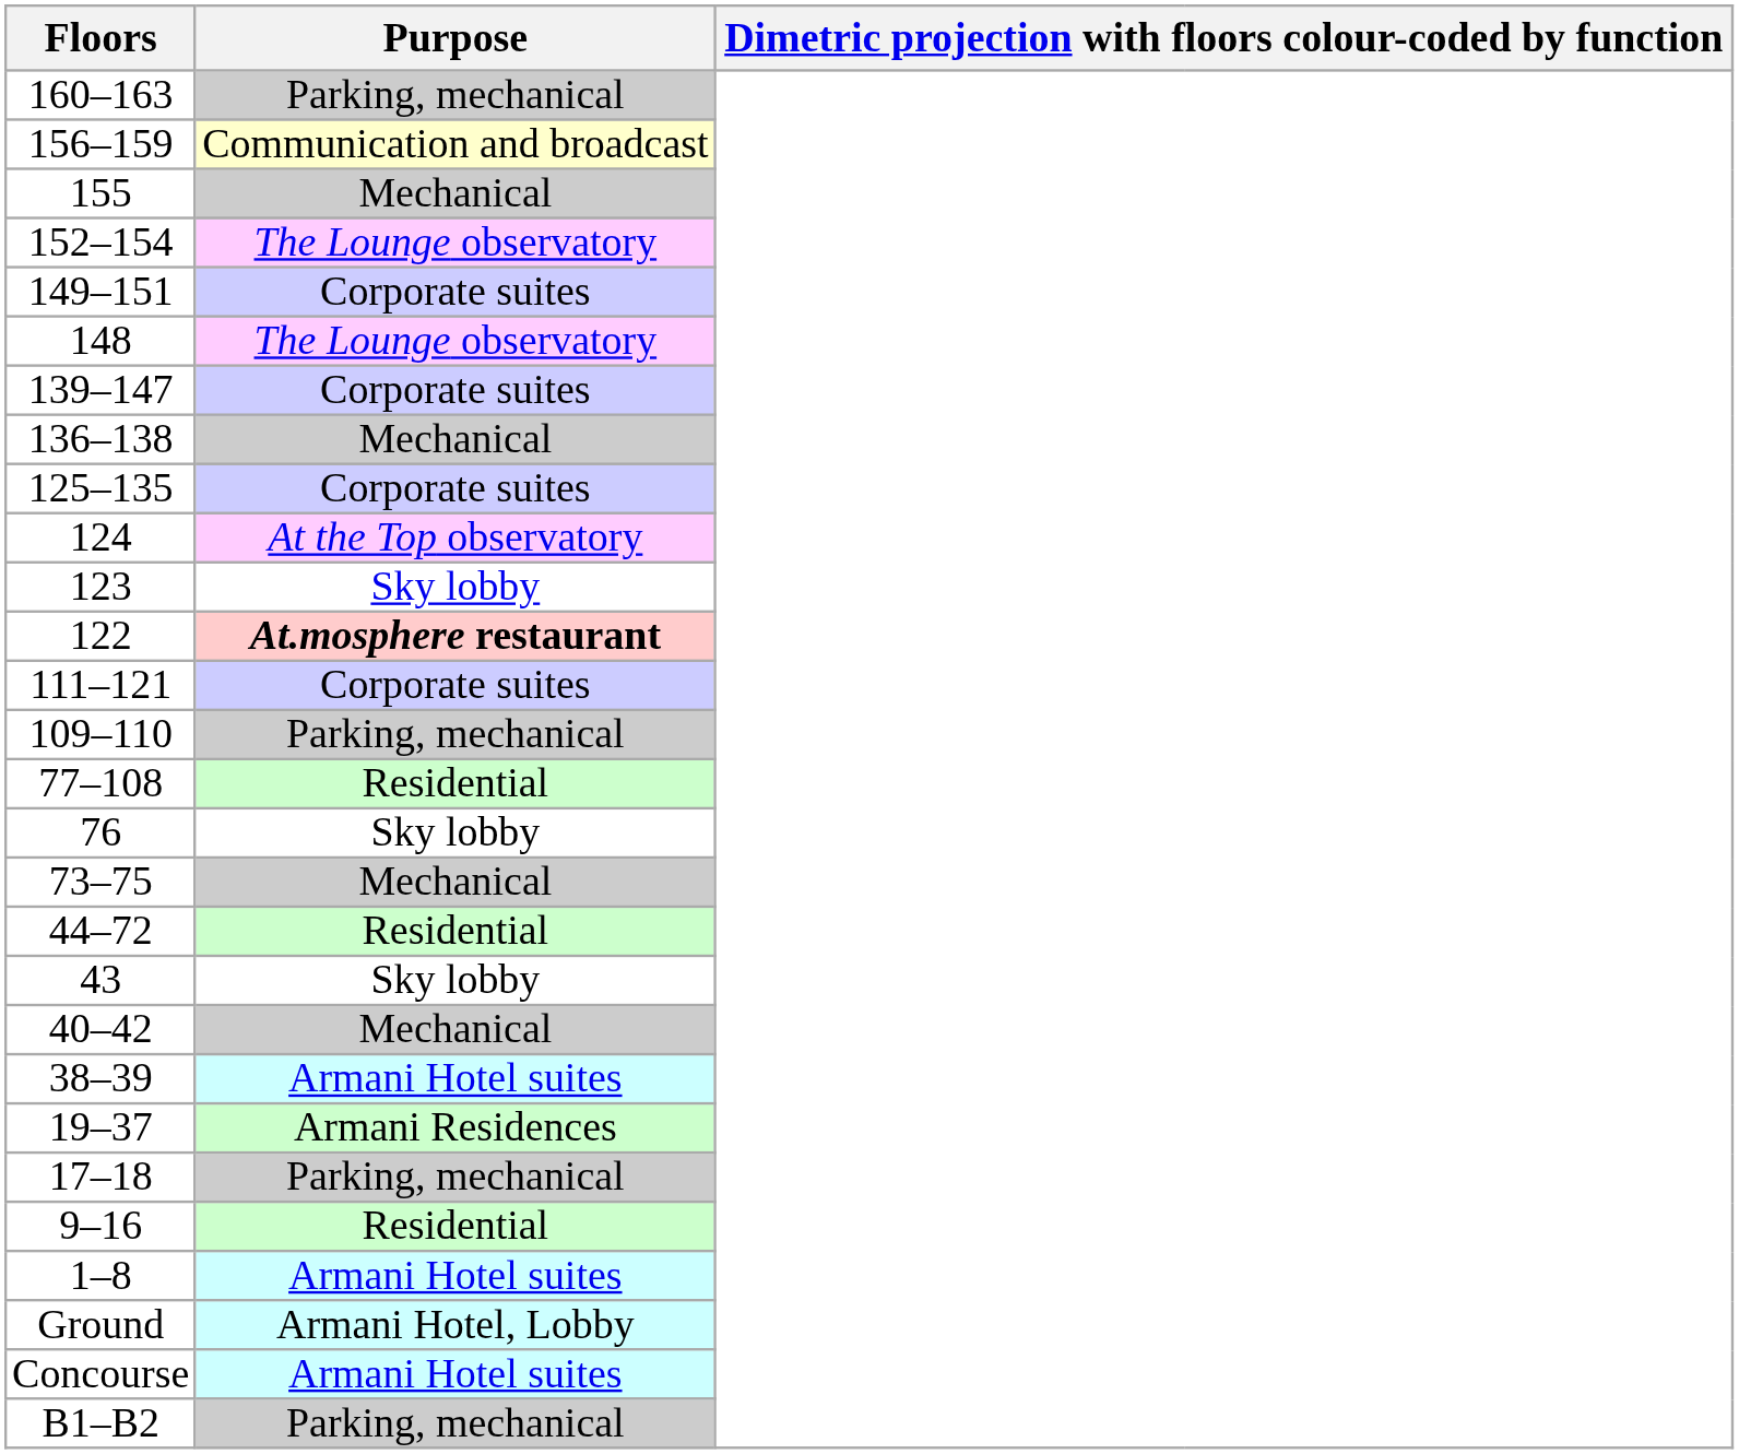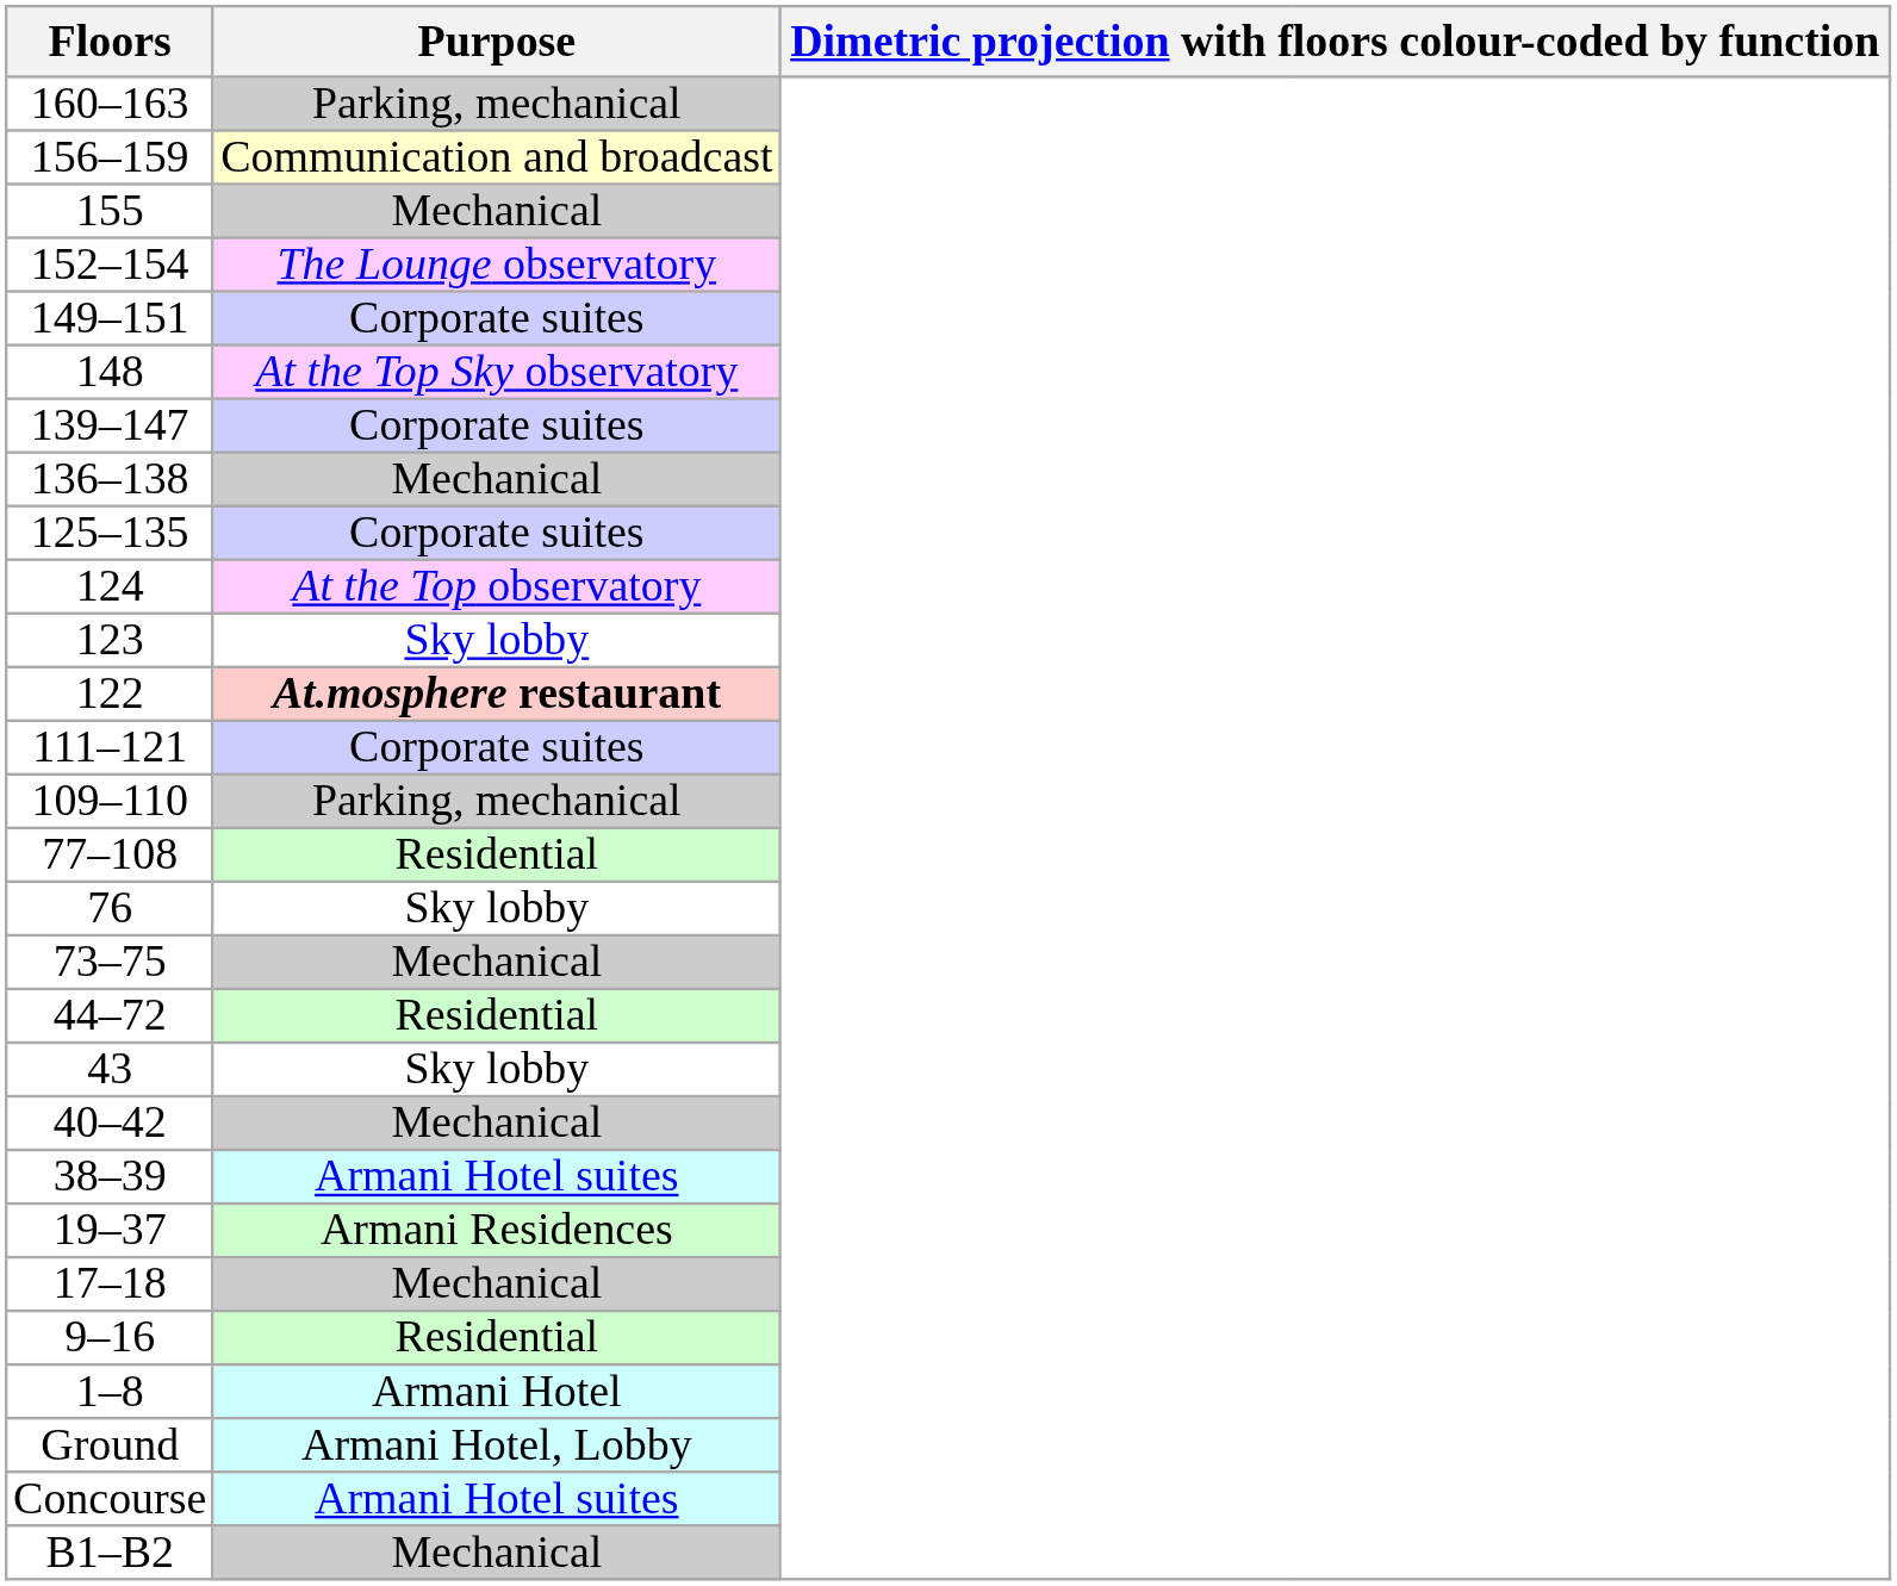 <table class="wikitable" style="text-align:center; background:transparent;">
 <tr>
 <th>Floors</th>
 <th>Purpose</th>
 <th colspan="2"><a href='#'>Dimetric projection</a> with floors colour-coded by function</th>
 </tr>
 <tr>
 <td style="padding:0 2px;">160–163</td>
 <td style="padding:0 2px;background:#ccc;">Parking, mechanical</td>
 <td rowspan="28" style="border-right:none; padding-bottom:1.1em; padding-left:1em; vertical-align:bottom;"><br></td>
 <td rowspan="28" style="border-left:none; vertical-align:bottom; padding:.7em;"><br></td>
 </tr>
 <tr>
 <td style="padding:0 2px;">156–159</td>
 <td style="padding:0 2px;background:#ffc;">Communication and broadcast</td>
 </tr>
 <tr>
 <td style="padding:0 2px;">155</td>
 <td style="padding:0 2px;background:#ccc;">Mechanical</td>
 </tr>
 <tr>
 <td style="padding:0 2px;">152–154</td>
 <td style="padding:0 2px;background:#fcf;"><a href='#'><em>The Lounge</em> observatory</a></td>
 </tr>
 <tr>
 <td style="padding:0 2px;">149–151</td>
 <td style="padding:0 2px;background:#ccf;">Corporate suites</td>
 </tr>
 <tr>
 <td style="padding:0 2px;">148</td>
-<td style="padding:0 2px;background:#fcf;"><a href='#'><em>The Lounge</em> observatory</a></td>
+<td style="padding:0 2px;background:#fcf;"><a href='#'><em>At the Top Sky</em> observatory</a></td>
 </tr>
 <tr>
 <td style="padding:0 2px;">139–147</td>
 <td style="padding:0 2px;background:#ccf;">Corporate suites</td>
 </tr>
 <tr>
 <td style="padding:0 2px;">136–138</td>
 <td style="padding:0 2px;background:#ccc;">Mechanical</td>
 </tr>
 <tr>
 <td style="padding:0 2px;">125–135</td>
 <td style="padding:0 2px;background:#ccf;">Corporate suites</td>
 </tr>
 <tr>
 <td style="padding:0 2px;">124</td>
 <td style="padding:0 2px;background:#fcf;"><a href='#'><em>At the Top</em> observatory</a></td>
 </tr>
 <tr>
 <td style="padding:0 2px;">123</td>
 <td style="padding:0 2px;background:#fff;"><a href='#'>Sky lobby</a></td>
 </tr>
 <tr>
 <td style="padding:0 2px;">122</td>
 <td style="padding:0 2px;background:#fcc;"><strong><em>At.mosphere</em> restaurant</strong></td>
 </tr>
 <tr>
 <td style="padding:0 2px;">111–121</td>
 <td style="padding:0 2px;background:#ccf;">Corporate suites</td>
 </tr>
 <tr>
 <td style="padding:0 2px;">109–110</td>
 <td style="padding:0 2px;background:#ccc;">Parking, mechanical</td>
 </tr>
 <tr>
 <td style="padding:0 2px;">77–108</td>
 <td style="padding:0 2px;background:#cfc;">Residential</td>
 </tr>
 <tr>
 <td style="padding:0 2px;">76</td>
 <td style="padding:0 2px;background:#fff;">Sky lobby</td>
 </tr>
 <tr>
 <td style="padding:0 2px;">73–75</td>
 <td style="padding:0 2px;background:#ccc;">Mechanical</td>
 </tr>
 <tr>
 <td style="padding:0 2px;">44–72</td>
 <td style="padding:0 2px;background:#cfc;">Residential</td>
 </tr>
 <tr>
 <td style="padding:0 2px;">43</td>
 <td style="padding:0 2px;background:#fff;">Sky lobby</td>
 </tr>
 <tr>
 <td style="padding:0 2px;">40–42</td>
 <td style="padding:0 2px;background:#ccc;">Mechanical</td>
 </tr>
 <tr>
 <td style="padding:0 2px;">38–39</td>
 <td style="padding:0 2px;background:#cff;"><a href='#'>Armani Hotel suites</a></td>
 </tr>
 <tr>
 <td style="padding:0 2px;">19–37</td>
 <td style="padding:0 2px;background:#cfc;">Armani Residences</td>
 </tr>
 <tr>
 <td style="padding:0 2px;">17–18</td>
-<td style="padding:0 2px;background:#ccc;">Parking, mechanical</td>
+<td style="padding:0 2px;background:#ccc;">Mechanical</td>
 </tr>
 <tr>
 <td style="padding:0 2px;">9–16</td>
 <td style="padding:0 2px;background:#cfc;">Residential</td>
 </tr>
 <tr>
 <td style="padding:0 2px;">1–8</td>
-<td style="padding:0 2px;background:#cff;"><a href='#'>Armani Hotel suites</a></td>
+<td style="padding:0 2px;background:#cff;">Armani Hotel</td>
 </tr>
 <tr>
 <td style="padding:0 2px;">Ground</td>
 <td style="padding:0 2px;background:#cff;">Armani Hotel, Lobby</td>
 </tr>
 <tr>
 <td style="padding:0 2px;">Concourse</td>
 <td style="padding:0 2px;background:#cff;"><a href='#'>Armani Hotel suites</a></td>
 </tr>
 <tr>
 <td style="padding:0 2px;">B1–B2</td>
-<td style="padding:0 2px;background:#ccc;">Parking, mechanical</td>
+<td style="padding:0 2px;background:#ccc;">Mechanical</td>
 </tr>
 </table>
